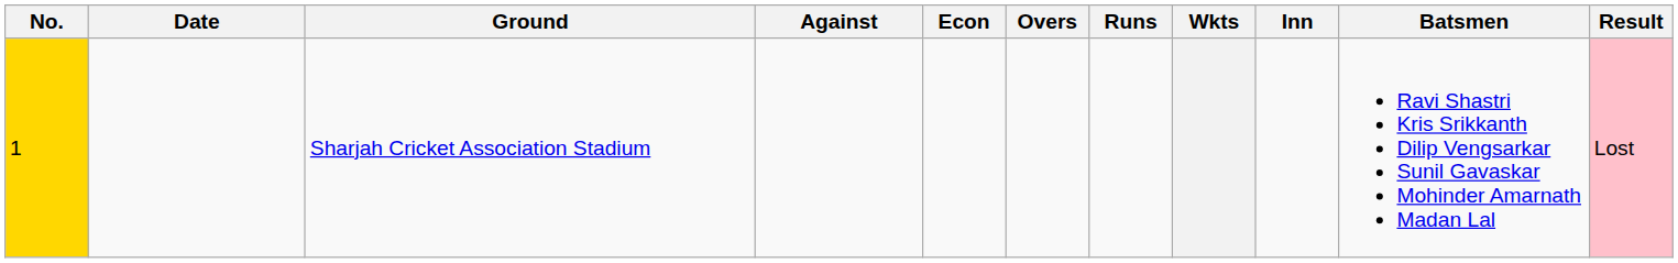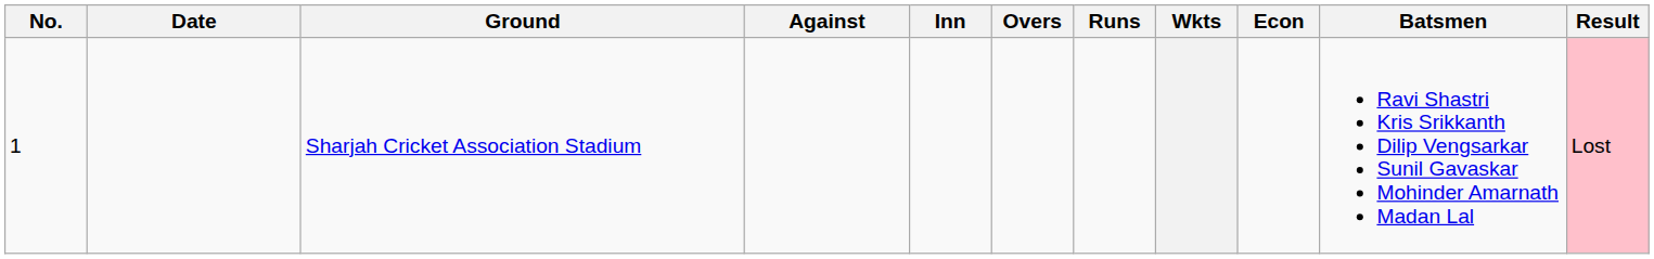 <table class="wikitable plainrowheaders" style="width: 100%;">
 <tr>
 <th style="width:5%;">No.</th>
 <th style="width:13%;">Date</th>
 <th style="width:27%;">Ground</th>
 <th style="width:10%;">Against</th>
-<th style="width:5%;">Econ</th>
+<th style="width:5%;">Inn</th>
 <th style="width:5%;">Overs</th>
 <th style="width:5%;">Runs</th>
 <th style="width:5%;">Wkts</th>
-<th style="width:5%;">Inn</th>
+<th style="width:5%;">Econ</th>
 <th style="width:15%;" class="unsortable">Batsmen</th>
 <th style="width:5%;">Result</th>
 </tr>
 <tr>
-<td style="background: gold;">1</td>
+<td>1</td>
 <td> </td>
 <td><a href='#'>Sharjah Cricket Association Stadium</a></td>
 <td></td>
 <td></td>
 <td></td>
 <td></td>
 <th scope="row"></th>
 <td></td>
 <td><br><ul><li><a href='#'>Ravi Shastri</a></li><li><a href='#'>Kris Srikkanth</a></li><li><a href='#'>Dilip Vengsarkar</a></li><li><a href='#'>Sunil Gavaskar</a></li><li><a href='#'>Mohinder Amarnath</a></li><li><a href='#'>Madan Lal</a></li></ul></td>
 <td style="background: pink;">Lost</td>
 </tr>
 </table>
